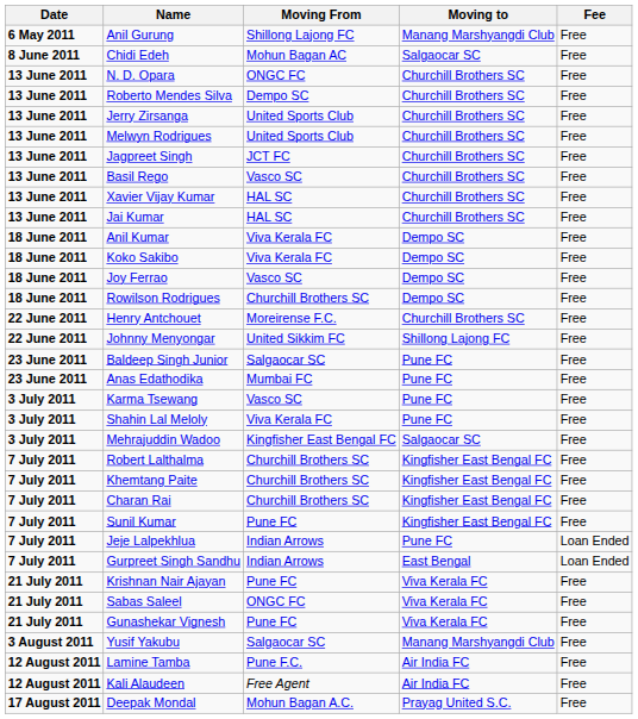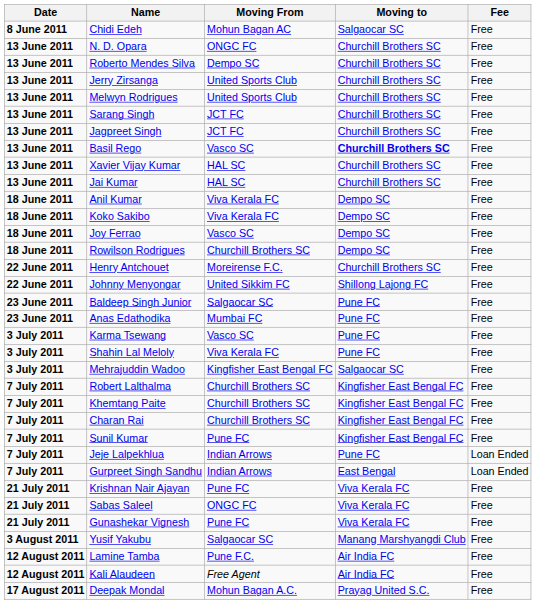 <table class="wikitable">
 <tr>
 <th>Date</th>
 <th>Name</th>
 <th>Moving From</th>
 <th>Moving to</th>
 <th>Fee</th>
-</tr>
-<tr>
-<td><strong>6 May 2011</strong></td>
-<td> <a href='#'>Anil Gurung</a></td>
-<td><a href='#'>Shillong Lajong FC</a></td>
-<td> <a href='#'>Manang Marshyangdi Club</a></td>
-<td>Free </td>
 </tr>
 <tr>
 <td><strong>8 June 2011</strong></td>
 <td> <a href='#'>Chidi Edeh</a></td>
 <td><a href='#'>Mohun Bagan AC</a></td>
 <td><a href='#'>Salgaocar SC</a></td>
 <td>Free </td>
 </tr>
 <tr>
 <td><strong>13 June 2011</strong></td>
 <td> <a href='#'>N. D. Opara</a></td>
 <td><a href='#'>ONGC FC</a></td>
 <td><a href='#'>Churchill Brothers SC</a></td>
 <td>Free </td>
 </tr>
 <tr>
 <td><strong>13 June 2011</strong></td>
 <td> <a href='#'>Roberto Mendes Silva</a></td>
 <td><a href='#'>Dempo SC</a></td>
 <td><a href='#'>Churchill Brothers SC</a></td>
 <td>Free </td>
 </tr>
 <tr>
 <td><strong>13 June 2011</strong></td>
 <td> <a href='#'>Jerry Zirsanga</a></td>
 <td><a href='#'>United Sports Club</a></td>
 <td><a href='#'>Churchill Brothers SC</a></td>
 <td>Free </td>
 </tr>
 <tr>
 <td><strong>13 June 2011</strong></td>
 <td> <a href='#'>Melwyn Rodrigues</a></td>
 <td><a href='#'>United Sports Club</a></td>
 <td><a href='#'>Churchill Brothers SC</a></td>
 <td>Free </td>
 </tr>
 <tr>
 <td><strong>13 June 2011</strong></td>
+<td> <a href='#'>Sarang Singh</a></td>
+<td><a href='#'>JCT FC</a></td>
+<td><a href='#'>Churchill Brothers SC</a></td>
+<td>Free </td>
+</tr>
+<tr>
+<td><strong>13 June 2011</strong></td>
 <td> <a href='#'>Jagpreet Singh</a></td>
 <td><a href='#'>JCT FC</a></td>
 <td><a href='#'>Churchill Brothers SC</a></td>
 <td>Free </td>
 </tr>
 <tr>
 <td><strong>13 June 2011</strong></td>
 <td> <a href='#'>Basil Rego</a></td>
 <td><a href='#'>Vasco SC</a></td>
-<td><a href='#'>Churchill Brothers SC</a></td>
+<td><strong><a href='#'>Churchill Brothers SC</a></strong></td>
 <td>Free </td>
 </tr>
 <tr>
 <td><strong>13 June 2011</strong></td>
 <td> <a href='#'>Xavier Vijay Kumar</a></td>
 <td><a href='#'>HAL SC</a></td>
 <td><a href='#'>Churchill Brothers SC</a></td>
 <td>Free </td>
 </tr>
 <tr>
 <td><strong>13 June 2011</strong></td>
 <td> <a href='#'>Jai Kumar</a></td>
 <td><a href='#'>HAL SC</a></td>
 <td><a href='#'>Churchill Brothers SC</a></td>
 <td>Free </td>
 </tr>
 <tr>
 <td><strong>18 June 2011</strong></td>
 <td> <a href='#'>Anil Kumar</a></td>
 <td><a href='#'>Viva Kerala FC</a></td>
 <td><a href='#'>Dempo SC</a></td>
 <td>Free </td>
 </tr>
 <tr>
 <td><strong>18 June 2011</strong></td>
 <td> <a href='#'>Koko Sakibo</a></td>
 <td><a href='#'>Viva Kerala FC</a></td>
 <td><a href='#'>Dempo SC</a></td>
 <td>Free </td>
 </tr>
 <tr>
 <td><strong>18 June 2011</strong></td>
 <td> <a href='#'>Joy Ferrao</a></td>
 <td><a href='#'>Vasco SC</a></td>
 <td><a href='#'>Dempo SC</a></td>
 <td>Free </td>
 </tr>
 <tr>
 <td><strong>18 June 2011</strong></td>
 <td> <a href='#'>Rowilson Rodrigues</a></td>
 <td><a href='#'>Churchill Brothers SC</a></td>
 <td><a href='#'>Dempo SC</a></td>
 <td>Free </td>
 </tr>
 <tr>
 <td><strong>22 June 2011</strong></td>
 <td> <a href='#'>Henry Antchouet</a></td>
 <td> <a href='#'>Moreirense F.C.</a></td>
 <td><a href='#'>Churchill Brothers SC</a></td>
 <td>Free </td>
 </tr>
 <tr>
 <td><strong>22 June 2011</strong></td>
 <td> <a href='#'>Johnny Menyongar</a></td>
 <td><a href='#'>United Sikkim FC</a></td>
 <td><a href='#'>Shillong Lajong FC</a></td>
 <td>Free </td>
 </tr>
 <tr>
 <td><strong>23 June 2011</strong></td>
 <td> <a href='#'>Baldeep Singh Junior</a></td>
 <td><a href='#'>Salgaocar SC</a></td>
 <td><a href='#'>Pune FC</a></td>
 <td>Free </td>
 </tr>
 <tr>
 <td><strong>23 June 2011</strong></td>
 <td> <a href='#'>Anas Edathodika</a></td>
 <td><a href='#'>Mumbai FC</a></td>
 <td><a href='#'>Pune FC</a></td>
 <td>Free </td>
 </tr>
 <tr>
 <td><strong>3 July 2011</strong></td>
 <td> <a href='#'>Karma Tsewang</a></td>
 <td><a href='#'>Vasco SC</a></td>
 <td><a href='#'>Pune FC</a></td>
 <td>Free </td>
 </tr>
 <tr>
 <td><strong>3 July 2011</strong></td>
 <td> <a href='#'>Shahin Lal Meloly</a></td>
 <td><a href='#'>Viva Kerala FC</a></td>
 <td><a href='#'>Pune FC</a></td>
 <td>Free </td>
 </tr>
 <tr>
 <td><strong>3 July 2011</strong></td>
 <td> <a href='#'>Mehrajuddin Wadoo</a></td>
 <td><a href='#'>Kingfisher East Bengal FC</a></td>
 <td><a href='#'>Salgaocar SC</a></td>
 <td>Free </td>
 </tr>
 <tr>
 <td><strong>7 July 2011</strong></td>
 <td> <a href='#'>Robert Lalthalma</a></td>
 <td><a href='#'>Churchill Brothers SC</a></td>
 <td><a href='#'>Kingfisher East Bengal FC</a></td>
 <td>Free </td>
 </tr>
 <tr>
 <td><strong>7 July 2011</strong></td>
 <td> <a href='#'>Khemtang Paite</a></td>
 <td><a href='#'>Churchill Brothers SC</a></td>
 <td><a href='#'>Kingfisher East Bengal FC</a></td>
 <td>Free </td>
 </tr>
 <tr>
 <td><strong>7 July 2011</strong></td>
 <td> <a href='#'>Charan Rai</a></td>
 <td><a href='#'>Churchill Brothers SC</a></td>
 <td><a href='#'>Kingfisher East Bengal FC</a></td>
 <td>Free </td>
 </tr>
 <tr>
 <td><strong>7 July 2011</strong></td>
 <td> <a href='#'>Sunil Kumar</a></td>
 <td><a href='#'>Pune FC</a></td>
 <td><a href='#'>Kingfisher East Bengal FC</a></td>
 <td>Free </td>
 </tr>
 <tr>
 <td><strong>7 July 2011</strong></td>
 <td> <a href='#'>Jeje Lalpekhlua</a></td>
 <td><a href='#'>Indian Arrows</a></td>
 <td><a href='#'>Pune FC</a></td>
 <td>Loan Ended </td>
 </tr>
 <tr>
 <td><strong>7 July 2011</strong></td>
 <td> <a href='#'>Gurpreet Singh Sandhu</a></td>
 <td><a href='#'>Indian Arrows</a></td>
 <td><a href='#'>East Bengal</a></td>
 <td>Loan Ended</td>
 </tr>
 <tr>
 <td><strong>21 July 2011</strong></td>
 <td> <a href='#'>Krishnan Nair Ajayan</a></td>
 <td><a href='#'>Pune FC</a></td>
 <td><a href='#'>Viva Kerala FC</a></td>
 <td>Free </td>
 </tr>
 <tr>
 <td><strong>21 July 2011</strong></td>
 <td> <a href='#'>Sabas Saleel</a></td>
 <td><a href='#'>ONGC FC</a></td>
 <td><a href='#'>Viva Kerala FC</a></td>
 <td>Free </td>
 </tr>
 <tr>
 <td><strong>21 July 2011</strong></td>
 <td> <a href='#'>Gunashekar Vignesh</a></td>
 <td><a href='#'>Pune FC</a></td>
 <td><a href='#'>Viva Kerala FC</a></td>
 <td>Free </td>
 </tr>
 <tr>
 <td><strong>3 August 2011</strong></td>
 <td> <a href='#'>Yusif Yakubu</a></td>
 <td><a href='#'>Salgaocar SC</a></td>
 <td> <a href='#'>Manang Marshyangdi Club</a></td>
 <td>Free </td>
 </tr>
 <tr>
 <td><strong>12 August 2011</strong></td>
 <td> <a href='#'>Lamine Tamba</a></td>
 <td><a href='#'>Pune F.C.</a></td>
 <td><a href='#'>Air India FC</a></td>
 <td>Free </td>
 </tr>
 <tr>
 <td><strong>12 August 2011</strong></td>
 <td> <a href='#'>Kali Alaudeen</a></td>
 <td><em>Free Agent</em></td>
 <td><a href='#'>Air India FC</a></td>
 <td>Free </td>
 </tr>
 <tr>
 <td><strong>17 August 2011</strong></td>
 <td> <a href='#'>Deepak Mondal</a></td>
 <td><a href='#'>Mohun Bagan A.C.</a></td>
 <td><a href='#'>Prayag United S.C.</a></td>
 <td>Free </td>
 </tr>
 </table>
